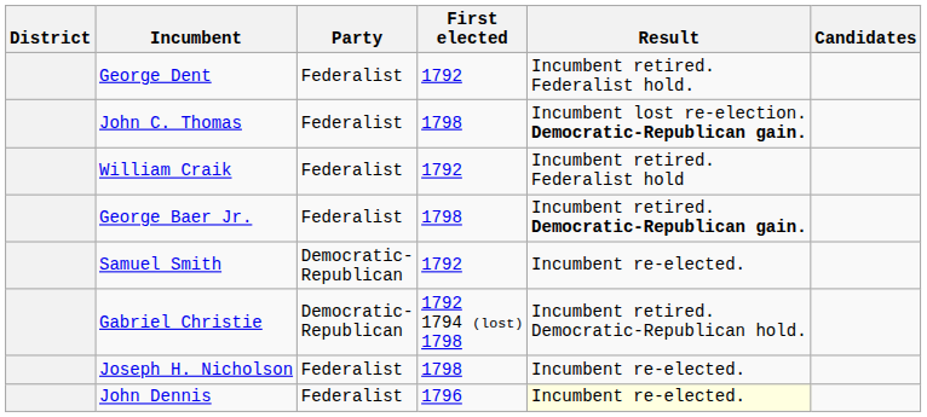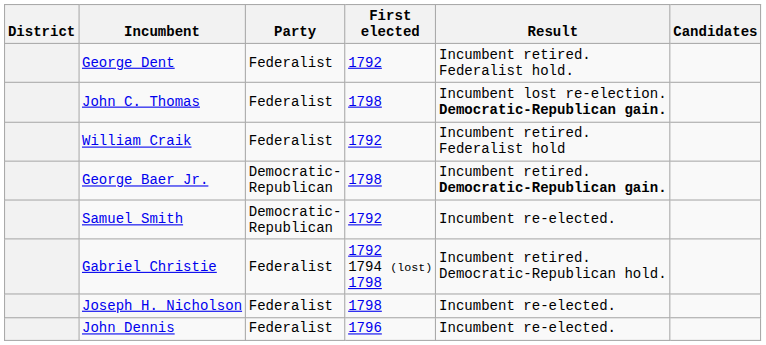 <table class=wikitable>
 <tr valign=bottom>
 <th>District</th>
 <th>Incumbent</th>
 <th>Party</th>
 <th>First<br>elected</th>
 <th>Result</th>
 <th>Candidates</th>
 </tr>
 <tr>
 <th></th>
 <td><a href='#'>George Dent</a></td>
 <td>Federalist</td>
 <td><a href='#'>1792</a></td>
 <td>Incumbent retired.<br>Federalist hold.</td>
 <td nowrap></td>
 </tr>
 <tr>
 <th></th>
 <td><a href='#'>John C. Thomas</a></td>
 <td>Federalist</td>
 <td><a href='#'>1798</a></td>
 <td>Incumbent lost re-election.<br><strong>Democratic-Republican gain.</strong></td>
 <td nowrap></td>
 </tr>
 <tr>
 <th></th>
 <td><a href='#'>William Craik</a></td>
 <td>Federalist</td>
 <td><a href='#'>1792 </a></td>
 <td>Incumbent retired.<br>Federalist hold</td>
 <td nowrap></td>
 </tr>
 <tr>
 <th></th>
 <td><a href='#'>George Baer Jr.</a></td>
-<td>Federalist</td>
+<td>Democratic-<br>Republican</td>
 <td><a href='#'>1798</a></td>
 <td>Incumbent retired.<br><strong>Democratic-Republican gain.</strong></td>
 <td nowrap></td>
 </tr>
 <tr>
 <th></th>
 <td><a href='#'>Samuel Smith</a></td>
 <td>Democratic-<br>Republican</td>
 <td><a href='#'>1792</a></td>
 <td>Incumbent re-elected.</td>
 <td nowrap></td>
 </tr>
 <tr>
 <th></th>
 <td><a href='#'>Gabriel Christie</a></td>
-<td>Democratic-<br>Republican</td>
+<td>Federalist</td>
 <td><a href='#'>1792</a><br>1794 <small>(lost)</small><br><a href='#'>1798</a></td>
 <td>Incumbent retired.<br>Democratic-Republican hold.</td>
 <td nowrap></td>
 </tr>
 <tr>
 <th></th>
 <td><a href='#'>Joseph H. Nicholson</a></td>
 <td>Federalist</td>
 <td><a href='#'>1798 </a></td>
 <td>Incumbent re-elected.</td>
 <td nowrap></td>
 </tr>
 <tr>
 <th></th>
 <td><a href='#'>John Dennis</a></td>
 <td>Federalist</td>
 <td><a href='#'>1796</a></td>
-<td style="background: lightyellow;">Incumbent re-elected.</td>
+<td>Incumbent re-elected.</td>
 <td nowrap></td>
 </tr>
 </table>
